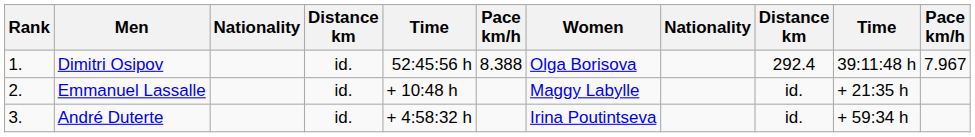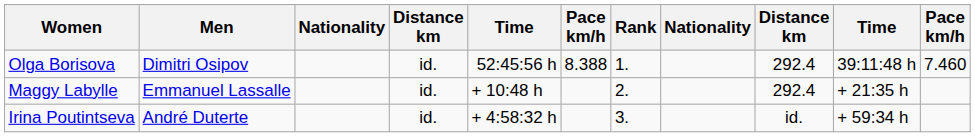 <table class="wikitable sortable" BORDER="1" CELLSPACING="0">
 <tr ---->
-<th>Rank</th>
+<th>Women</th>
 <th>Men</th>
 <th>Nationality</th>
 <th>Distance<br> km</th>
 <th>Time</th>
 <th>Pace <br> km/h</th>
-<th>Women</th>
+<th>Rank</th>
 <th>Nationality</th>
 <th>Distance <br> km</th>
 <th>Time</th>
 <th>Pace <br> km/h</th>
 </tr>
 <tr ---->
-<td>1.</td>
+<td><a href='#'>Olga Borisova</a></td>
 <td><a href='#'>Dimitri Osipov</a></td>
 <td></td>
 <td style="text-align: center;">id.</td>
 <td align="right">52:45:56 h</td>
 <td style="text-align: center;">8.388</td>
-<td><a href='#'>Olga Borisova</a></td>
+<td>1.</td>
 <td></td>
 <td style="text-align: center;">292.4</td>
 <td align="right">39:11:48 h</td>
-<td style="text-align: center;">7.967</td>
+<td style="text-align: center;">7.460</td>
 </tr>
 <tr>
-<td>2.</td>
+<td><a href='#'>Maggy Labylle</a></td>
 <td><a href='#'>Emmanuel Lassalle</a></td>
 <td></td>
 <td style="text-align: center;">id.</td>
 <td>+ 10:48 h</td>
 <td></td>
-<td><a href='#'>Maggy Labylle</a></td>
+<td>2.</td>
 <td></td>
-<td style="text-align: center;">id.</td>
+<td style="text-align: center;">292.4</td>
 <td>+ 21:35 h</td>
 <td></td>
 </tr>
 <tr>
-<td>3.</td>
+<td><a href='#'>Irina Poutintseva</a></td>
 <td><a href='#'>André Duterte</a></td>
 <td></td>
 <td style="text-align: center;">id.</td>
 <td>+ 4:58:32 h</td>
 <td></td>
-<td><a href='#'>Irina Poutintseva</a></td>
+<td>3.</td>
 <td></td>
 <td style="text-align: center;">id.</td>
 <td>+ 59:34 h</td>
 <td></td>
 </tr>
 </table>
